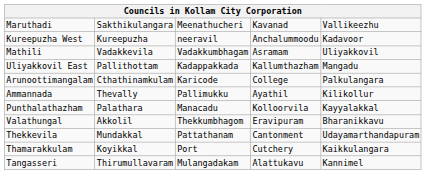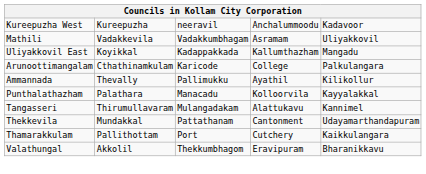 <table class="wikitable" | align="center">
 <tr>
 <th colspan="5">Councils in Kollam City Corporation</th>
-</tr>
-<tr>
-<td>Maruthadi</td>
-<td>Sakthikulangara</td>
-<td>Meenathucheri</td>
-<td>Kavanad</td>
-<td>Vallikeezhu</td>
 </tr>
 <tr>
 <td>Kureepuzha West</td>
 <td>Kureepuzha</td>
 <td>neeravil</td>
 <td>Anchalummoodu</td>
 <td>Kadavoor</td>
 </tr>
 <tr>
 <td>Mathili</td>
 <td>Vadakkevila</td>
 <td>Vadakkumbhagam</td>
 <td>Asramam</td>
 <td>Uliyakkovil</td>
 </tr>
 <tr>
 <td>Uliyakkovil East</td>
-<td>Pallithottam</td>
+<td>Koyikkal</td>
 <td>Kadappakkada</td>
 <td>Kallumthazham</td>
 <td>Mangadu</td>
 </tr>
 <tr>
 <td>Arunoottimangalam</td>
 <td>Cthathinamkulam</td>
 <td>Karicode</td>
 <td>College</td>
 <td>Palkulangara</td>
 </tr>
 <tr>
 <td>Ammannada</td>
 <td>Thevally</td>
 <td>Pallimukku</td>
 <td>Ayathil</td>
 <td>Kilikollur</td>
 </tr>
 <tr>
 <td>Punthalathazham</td>
 <td>Palathara</td>
 <td>Manacadu</td>
 <td>Kolloorvila</td>
 <td>Kayyalakkal</td>
 </tr>
 <tr>
-<td>Valathungal</td>
-<td>Akkolil</td>
-<td>Thekkumbhagom</td>
-<td>Eravipuram</td>
-<td>Bharanikkavu</td>
+<td>Tangasseri</td>
+<td>Thirumullavaram</td>
+<td>Mulangadakam</td>
+<td>Alattukavu</td>
+<td>Kannimel</td>
 </tr>
 <tr>
 <td>Thekkevila</td>
 <td>Mundakkal</td>
 <td>Pattathanam</td>
 <td>Cantonment</td>
 <td>Udayamarthandapuram</td>
 </tr>
 <tr>
 <td>Thamarakkulam</td>
-<td>Koyikkal</td>
+<td>Pallithottam</td>
 <td>Port</td>
 <td>Cutchery</td>
 <td>Kaikkulangara</td>
 </tr>
 <tr>
-<td>Tangasseri</td>
-<td>Thirumullavaram</td>
-<td>Mulangadakam</td>
-<td>Alattukavu</td>
-<td>Kannimel</td>
+<td>Valathungal</td>
+<td>Akkolil</td>
+<td>Thekkumbhagom</td>
+<td>Eravipuram</td>
+<td>Bharanikkavu</td>
 </tr>
 </table>
